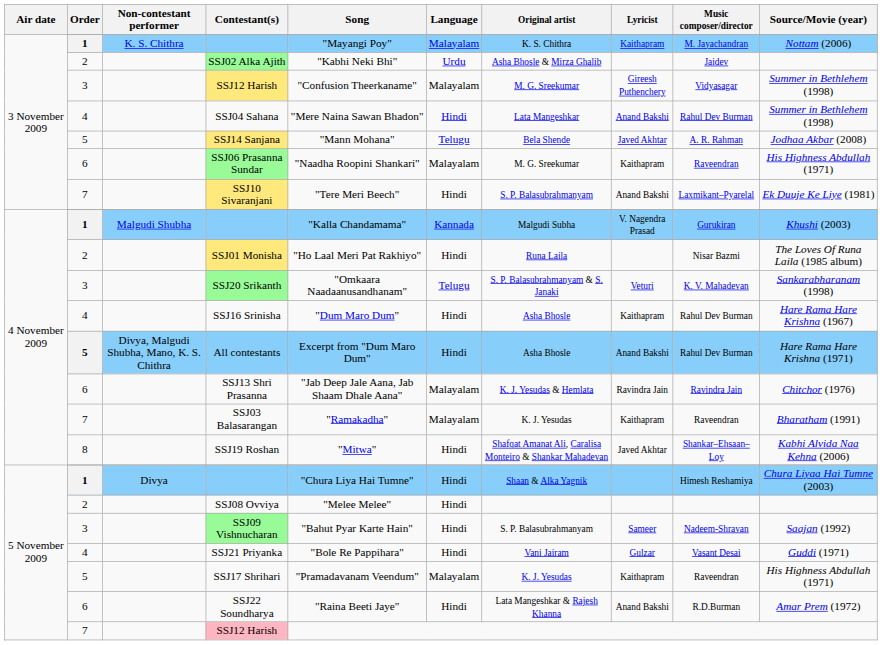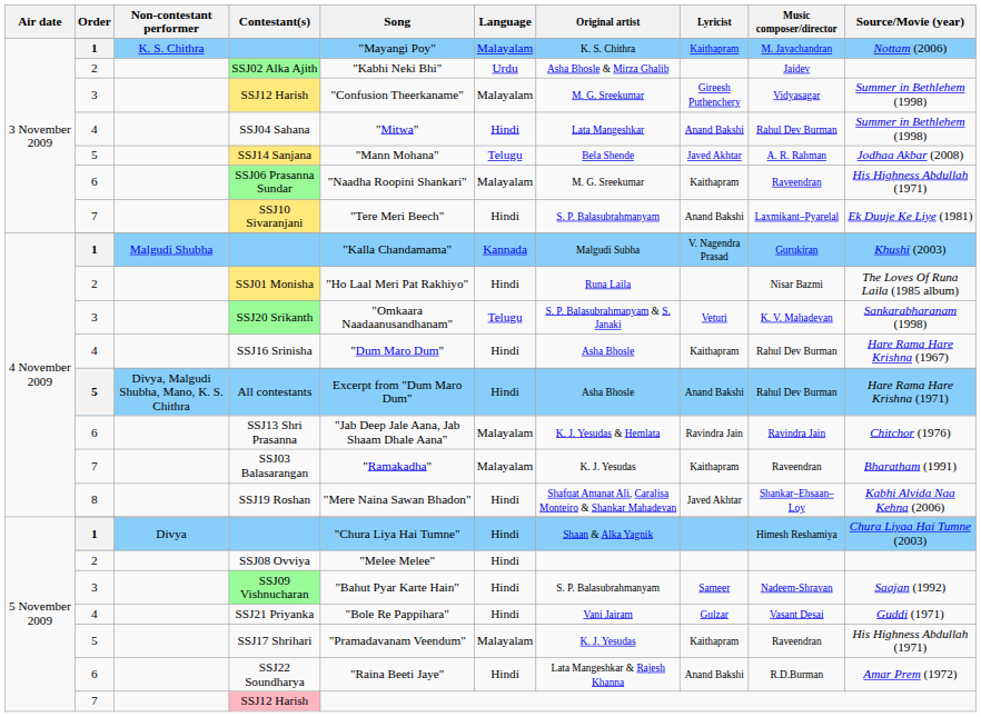 <table class="wikitable sortable sticky-header" style="text-align: center; width: auto;">
 <tr style="background:lightgrey; text-align:center;">
 <th>Air date</th>
 <th>Order</th>
 <th>Non-contestant performer</th>
 <th>Contestant(s)</th>
 <th>Song</th>
 <th>Language</th>
 <th><small>Original artist</small></th>
 <th><small>Lyricist</small></th>
 <th><small>Music composer/director</small></th>
 <th>Source/Movie (year)</th>
 </tr>
 <tr>
 <td rowspan=8>3 November 2009</td>
 </tr>
 <tr style="background:lightskyblue">
 <th scope="row">1</th>
 <td><a href='#'>K. S. Chithra</a></td>
 <td></td>
 <td>"Mayangi Poy"</td>
 <td><a href='#'>Malayalam</a></td>
 <td><small>K. S. Chithra</small></td>
 <td><small><a href='#'>Kaithapram</a></small></td>
 <td><small><a href='#'>M. Jayachandran</a></small></td>
 <td><em><a href='#'>Nottam</a></em> (2006)</td>
 </tr>
 <tr>
 <td>2</td>
 <td></td>
 <td style="background:palegreen">SSJ02 Alka Ajith</td>
 <td>"Kabhi Neki Bhi"</td>
 <td><a href='#'>Urdu</a></td>
 <td><small><a href='#'>Asha Bhosle</a> & <a href='#'>Mirza Ghalib</a></small></td>
 <td></td>
 <td><small><a href='#'>Jaidev</a></small></td>
 <td></td>
 </tr>
 <tr>
 <td>3</td>
 <td></td>
 <td style="background:#ffe87c">SSJ12 Harish</td>
 <td>"Confusion Theerkaname"</td>
 <td>Malayalam</td>
 <td><small><a href='#'>M. G. Sreekumar</a></small></td>
 <td><small><a href='#'>Gireesh Puthenchery</a></small></td>
 <td><small><a href='#'>Vidyasagar</a></small></td>
 <td><em><a href='#'>Summer in Bethlehem</a></em> (1998)</td>
 </tr>
 <tr>
 <td>4</td>
 <td></td>
 <td>SSJ04 Sahana</td>
-<td>"Mere Naina Sawan Bhadon"</td>
+<td>"<a href='#'>Mitwa</a>"</td>
 <td><a href='#'>Hindi</a></td>
 <td><small><a href='#'>Lata Mangeshkar</a></small></td>
 <td><small><a href='#'>Anand Bakshi</a></small></td>
 <td><small><a href='#'>Rahul Dev Burman</a></small></td>
 <td><em><a href='#'>Summer in Bethlehem</a></em> (1998)</td>
 </tr>
 <tr>
 <td>5</td>
 <td></td>
 <td style="background:#ffe87c">SSJ14 Sanjana</td>
 <td>"Mann Mohana"</td>
 <td><a href='#'>Telugu</a></td>
 <td><small><a href='#'>Bela Shende</a></small></td>
 <td><small><a href='#'>Javed Akhtar</a></small></td>
 <td><small><a href='#'>A. R. Rahman</a></small></td>
 <td><em><a href='#'>Jodhaa Akbar</a></em> (2008)</td>
 </tr>
 <tr>
 <td>6</td>
 <td></td>
 <td style="background:palegreen">SSJ06 Prasanna Sundar</td>
 <td>"Naadha Roopini Shankari"</td>
 <td>Malayalam</td>
 <td><small>M. G. Sreekumar</small></td>
 <td><small>Kaithapram</small></td>
 <td><small><a href='#'>Raveendran</a></small></td>
 <td><em><a href='#'>His Highness Abdullah</a></em> (1971)</td>
 </tr>
 <tr>
 <td>7</td>
 <td></td>
 <td style="background:#ffe87c">SSJ10 Sivaranjani</td>
 <td>"Tere Meri Beech"</td>
 <td>Hindi</td>
 <td><small><a href='#'>S. P. Balasubrahmanyam</a></small></td>
 <td><small>Anand Bakshi</small></td>
 <td><small><a href='#'>Laxmikant–Pyarelal</a></small></td>
 <td><em><a href='#'>Ek Duuje Ke Liye</a></em> (1981)</td>
 </tr>
 <tr>
 <td rowspan=9>4 November 2009</td>
 </tr>
 <tr style="background:lightskyblue">
 <th scope="row">1</th>
 <td><a href='#'>Malgudi Shubha</a></td>
 <td></td>
 <td>"Kalla Chandamama"</td>
 <td><a href='#'>Kannada</a></td>
 <td><small>Malgudi Subha</small></td>
 <td><small>V. Nagendra Prasad</small></td>
 <td><small><a href='#'>Gurukiran</a></small></td>
 <td><em><a href='#'>Khushi</a></em> (2003)</td>
 </tr>
 <tr>
 <td>2</td>
 <td></td>
 <td style="background:#ffe87c">SSJ01 Monisha</td>
 <td>"Ho Laal Meri Pat Rakhiyo"</td>
 <td>Hindi</td>
 <td><small><a href='#'>Runa Laila</a></small></td>
 <td></td>
 <td><small>Nisar Bazmi</small></td>
 <td><em>The Loves Of Runa Laila</em> (1985 album)</td>
 </tr>
 <tr>
 <td>3</td>
 <td></td>
 <td style="background:palegreen">SSJ20 Srikanth</td>
 <td>"Omkaara Naadaanusandhanam"</td>
 <td><a href='#'>Telugu</a></td>
 <td><small><a href='#'>S. P. Balasubrahmanyam</a> & <a href='#'>S. Janaki</a></small></td>
 <td><small><a href='#'>Veturi</a></small></td>
 <td><small><a href='#'>K. V. Mahadevan</a></small></td>
 <td><em><a href='#'>Sankarabharanam</a></em> (1998)</td>
 </tr>
 <tr>
 <td>4</td>
 <td></td>
 <td>SSJ16 Srinisha</td>
 <td>"<a href='#'>Dum Maro Dum</a>"</td>
 <td>Hindi</td>
 <td><small><a href='#'>Asha Bhosle</a></small></td>
 <td><small>Kaithapram</small></td>
 <td><small>Rahul Dev Burman</small></td>
 <td><em><a href='#'>Hare Rama Hare Krishna</a></em> (1967)</td>
 </tr>
 <tr style="background:lightskyblue">
 <th scope="row">5</th>
 <td>Divya, Malgudi Shubha, Mano, K. S. Chithra</td>
 <td>All contestants</td>
 <td>Excerpt from "Dum Maro Dum"</td>
 <td>Hindi</td>
 <td><small>Asha Bhosle</small></td>
 <td><small>Anand Bakshi</small></td>
 <td><small>Rahul Dev Burman</small></td>
 <td><em>Hare Rama Hare Krishna</em> (1971)</td>
 </tr>
 <tr>
 <td>6</td>
 <td></td>
 <td>SSJ13 Shri Prasanna</td>
 <td>"Jab Deep Jale Aana, Jab Shaam Dhale Aana"</td>
 <td>Malayalam</td>
 <td><small><a href='#'>K. J. Yesudas</a> & <a href='#'>Hemlata</a></small></td>
 <td><small>Ravindra Jain</small></td>
 <td><small><a href='#'>Ravindra Jain</a></small></td>
 <td><em><a href='#'>Chitchor</a></em> (1976)</td>
 </tr>
 <tr>
 <td>7</td>
 <td></td>
 <td>SSJ03 Balasarangan</td>
 <td>"<a href='#'>Ramakadha</a>"</td>
 <td>Malayalam</td>
 <td><small>K. J. Yesudas</small></td>
 <td><small>Kaithapram</small></td>
 <td><small>Raveendran</small></td>
 <td><em><a href='#'>Bharatham</a></em> (1991)</td>
 </tr>
 <tr>
 <td>8</td>
 <td></td>
 <td>SSJ19 Roshan</td>
-<td>"<a href='#'>Mitwa</a>"</td>
+<td>"Mere Naina Sawan Bhadon"</td>
 <td>Hindi</td>
 <td><small><a href='#'>Shafqat Amanat Ali</a>, <a href='#'>Caralisa Monteiro</a> & <a href='#'>Shankar Mahadevan</a></small></td>
 <td><small>Javed Akhtar</small></td>
 <td><small><a href='#'>Shankar–Ehsaan–Loy</a></small></td>
 <td><em><a href='#'>Kabhi Alvida Naa Kehna</a></em> (2006)</td>
 </tr>
 <tr>
 <td rowspan=8>5 November 2009</td>
 </tr>
 <tr style="background:lightskyblue">
 <th scope="row">1</th>
 <td>Divya</td>
 <td></td>
 <td>"Chura Liya Hai Tumne"</td>
 <td>Hindi</td>
 <td><small><a href='#'>Shaan</a> & <a href='#'>Alka Yagnik</a></small></td>
 <td></td>
 <td><small>Himesh Reshamiya</small></td>
 <td><em><a href='#'>Chura Liyaa Hai Tumne</a></em> (2003)</td>
 </tr>
 <tr>
 <td>2</td>
 <td></td>
 <td>SSJ08 Ovviya</td>
 <td>"Melee Melee"</td>
 <td>Hindi</td>
 <td></td>
 <td></td>
 <td></td>
 <td></td>
 </tr>
 <tr>
 <td>3</td>
 <td></td>
 <td style="background:palegreen">SSJ09 Vishnucharan</td>
 <td>"Bahut Pyar Karte Hain"</td>
 <td>Hindi</td>
 <td><small>S. P. Balasubrahmanyam</small></td>
 <td><small><a href='#'>Sameer</a></small></td>
 <td><small><a href='#'>Nadeem-Shravan</a></small></td>
 <td><em><a href='#'>Saajan</a></em> (1992)</td>
 </tr>
 <tr>
 <td>4</td>
 <td></td>
 <td>SSJ21 Priyanka</td>
 <td>"Bole Re Pappihara"</td>
 <td>Hindi</td>
 <td><small><a href='#'>Vani Jairam</a></small></td>
 <td><small><a href='#'>Gulzar</a></small></td>
 <td><small><a href='#'>Vasant Desai</a></small></td>
 <td><em><a href='#'>Guddi</a></em> (1971)</td>
 </tr>
 <tr>
 <td>5</td>
 <td></td>
 <td>SSJ17 Shrihari</td>
 <td>"Pramadavanam Veendum"</td>
 <td>Malayalam</td>
 <td><small><a href='#'>K. J. Yesudas</a></small></td>
 <td><small>Kaithapram</small></td>
 <td><small>Raveendran</small></td>
 <td><em>His Highness Abdullah</em> (1971)</td>
 </tr>
 <tr>
 <td>6</td>
 <td></td>
 <td>SSJ22 Soundharya</td>
 <td>"Raina Beeti Jaye"</td>
 <td>Hindi</td>
 <td><small>Lata Mangeshkar & <a href='#'>Rajesh Khanna</a></small></td>
 <td><small>Anand Bakshi</small></td>
 <td><small>R.D.Burman</small></td>
 <td><em><a href='#'>Amar Prem</a></em> (1972)</td>
 </tr>
 <tr>
 <td>7</td>
 <td></td>
 <td style="background:lightpink">SSJ12 Harish</td>
 </tr>
 </table>
